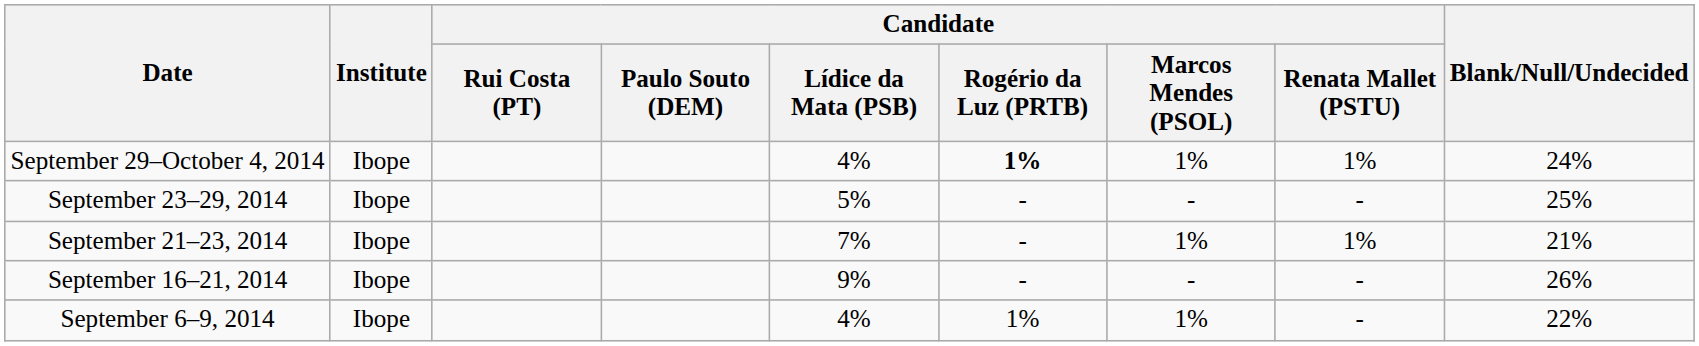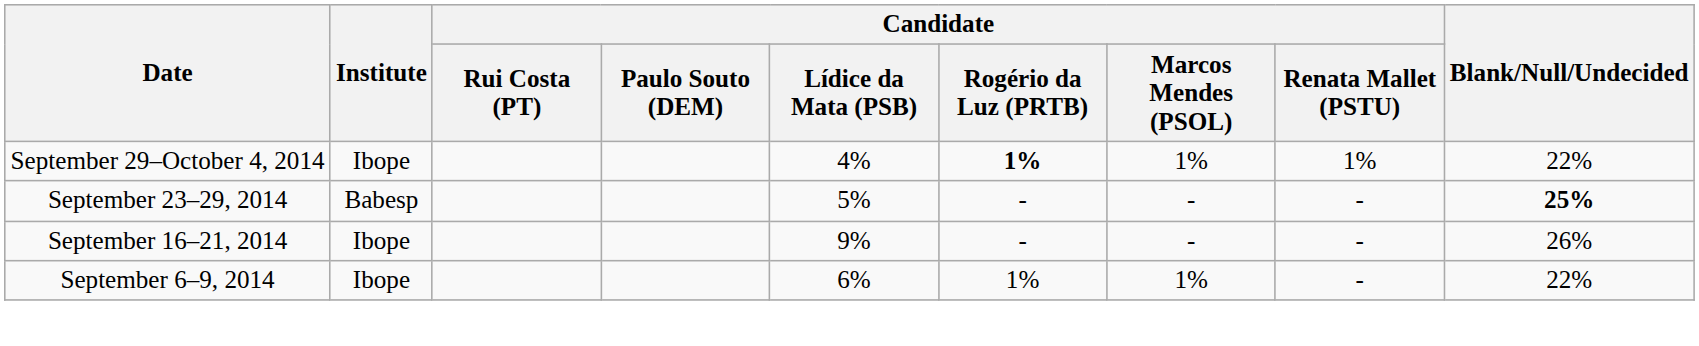 <table class=wikitable style=text-align:center;>
 <tr>
 <th rowspan=2>Date</th>
 <th rowspan=2>Institute</th>
 <th colspan=6>Candidate</th>
 <th rowspan=2>Blank/Null/Undecided</th>
 </tr>
 <tr>
 <th width=100>Rui Costa (PT)</th>
 <th width=100>Paulo Souto (DEM)</th>
 <th width=100>Lídice da Mata (PSB)</th>
 <th width=100>Rogério da Luz (PRTB)</th>
 <th width=100>Marcos Mendes (PSOL)</th>
 <th width=100>Renata Mallet (PSTU)</th>
 </tr>
 <tr>
 <td>September 29–October 4, 2014</td>
 <td>Ibope</td>
 <td></td>
 <td></td>
 <td>4%</td>
 <td><strong>1%</strong></td>
 <td>1%</td>
 <td>1%</td>
-<td>24%</td>
+<td>22%</td>
 </tr>
 <tr>
 <td>September 23–29, 2014</td>
-<td>Ibope</td>
+<td>Babesp</td>
 <td></td>
 <td></td>
 <td>5%</td>
 <td>-</td>
 <td>-</td>
 <td>-</td>
-<td>25%</td>
-</tr>
-<tr>
-<td>September 21–23, 2014</td>
-<td>Ibope</td>
-<td></td>
-<td></td>
-<td>7%</td>
-<td>-</td>
-<td>1%</td>
-<td>1%</td>
-<td>21%</td>
+<td><strong>25%</strong></td>
 </tr>
 <tr>
 <td>September 16–21, 2014</td>
 <td>Ibope</td>
 <td></td>
 <td></td>
 <td>9%</td>
 <td>-</td>
 <td>-</td>
 <td>-</td>
 <td>26%</td>
 </tr>
 <tr>
 <td>September 6–9, 2014</td>
 <td>Ibope</td>
 <td></td>
 <td></td>
-<td>4%</td>
+<td>6%</td>
 <td>1%</td>
 <td>1%</td>
 <td>-</td>
 <td>22%</td>
 </tr>
 </table>
